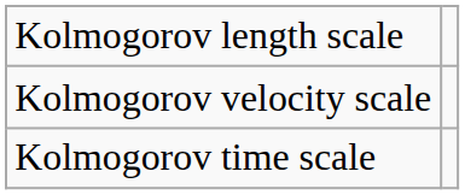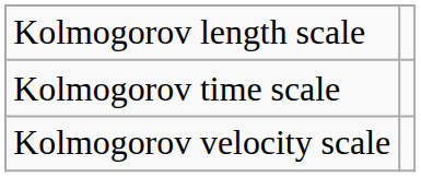 <table class="wikitable">
 <tr>
 <td>Kolmogorov length scale</td>
 <td></td>
 </tr>
 <tr>
+<td>Kolmogorov time scale</td>
+<td></td>
+</tr>
+<tr>
 <td>Kolmogorov velocity scale</td>
 <td></td>
 </tr>
-<tr>
-<td>Kolmogorov time scale</td>
-<td></td>
-</tr>
 </table>
